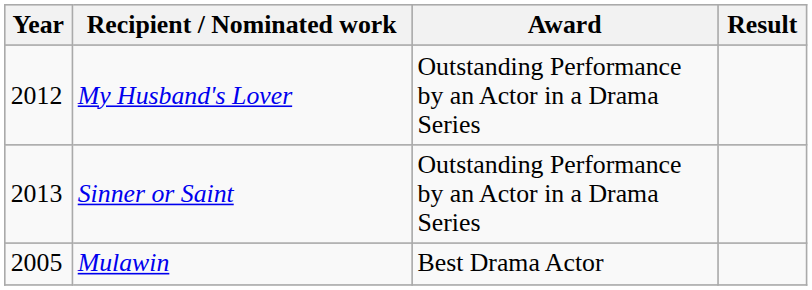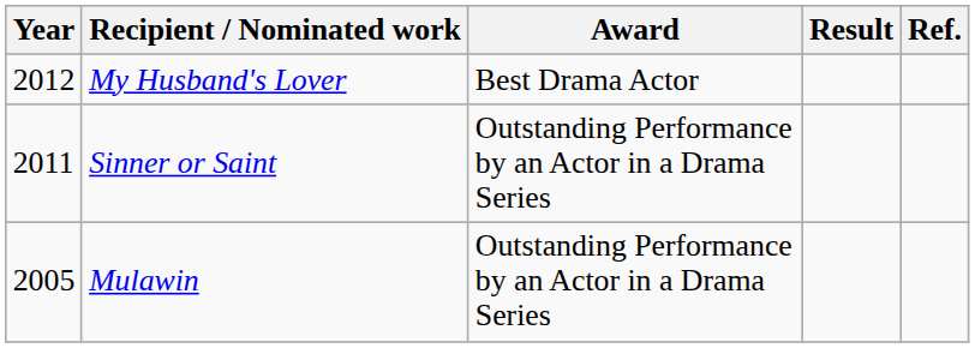 <table class="wikitable" style="width:80%">
 <tr>
 <th scope="col" width="5%" style="white-space: nowrap;">Year</th>
 <th scope="col" width="25%" style="white-space: nowrap;">Recipient / Nominated work</th>
 <th scope="col" width="35%" style="white-space: nowrap;">Award</th>
 <th scope="col" width="10%" style="white-space: nowrap;">Result</th>
+<th scope="col" width="5%" style="white-space: nowrap;">Ref.</th>
 </tr>
 <tr>
 <td>2012</td>
 <td><em><a href='#'>My Husband's Lover</a></em></td>
-<td>Outstanding Performance by an Actor in a Drama Series</td>
+<td>Best Drama Actor</td>
 <td></td>
+<td style="text-align:center;"></td>
 </tr>
 <tr>
-<td>2013</td>
+<td>2011</td>
 <td><em><a href='#'>Sinner or Saint</a></em></td>
 <td>Outstanding Performance by an Actor in a Drama Series</td>
 <td></td>
+<td style="text-align:center;"></td>
 </tr>
 <tr>
 <td>2005</td>
 <td><em><a href='#'>Mulawin</a></em></td>
-<td>Best Drama Actor</td>
+<td>Outstanding Performance by an Actor in a Drama Series</td>
 <td></td>
+<td style="text-align:center;"></td>
 </tr>
 </table>
